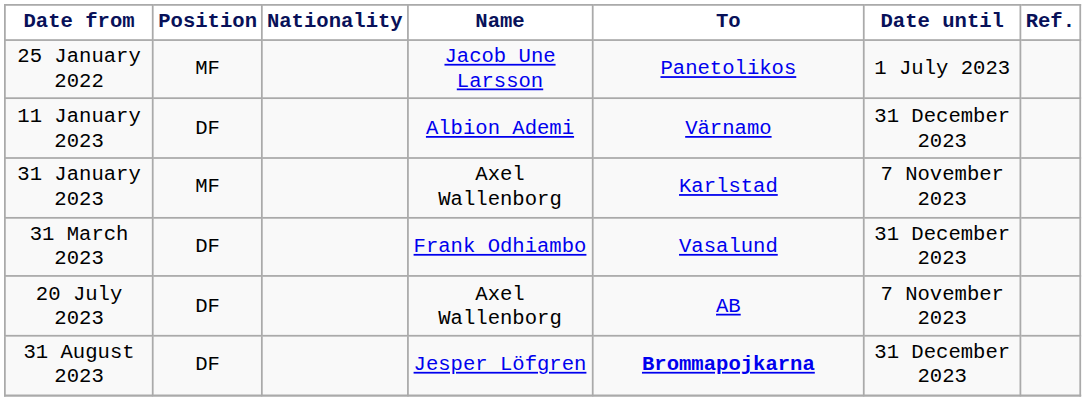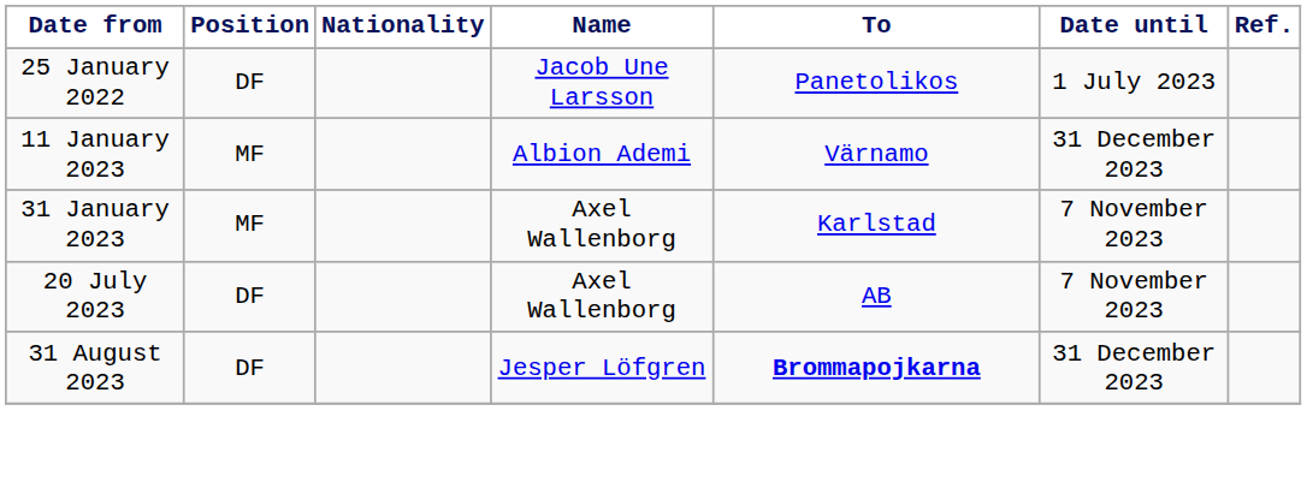 <table class="wikitable" style="text-align:center; font-size:90%; ">
 <tr>
 <th style="background:#FFFFFF; color:#081159; width:120px;">Date from</th>
 <th style="background:#FFFFFF; color:#081159; width:50px;">Position</th>
 <th style="background:#FFFFFF; color:#081159; width:50px;">Nationality</th>
 <th style="background:#FFFFFF; color:#081159; width:140px;">Name</th>
 <th style="background:#FFFFFF; color:#081159; width:220px;">To</th>
 <th style="background:#FFFFFF; color:#081159; width:120px;">Date until</th>
 <th style="background:#FFFFFF; color:#081159; width:30px;">Ref.</th>
 </tr>
 <tr>
 <td>25 January 2022</td>
-<td>MF</td>
+<td>DF</td>
 <td></td>
 <td><a href='#'>Jacob Une Larsson</a></td>
 <td> <a href='#'>Panetolikos</a></td>
 <td>1 July 2023</td>
 <td></td>
 </tr>
 <tr>
 <td>11 January 2023</td>
-<td>DF</td>
+<td>MF</td>
 <td></td>
 <td><a href='#'>Albion Ademi</a></td>
 <td> <a href='#'>Värnamo</a></td>
 <td>31 December 2023</td>
 <td></td>
 </tr>
 <tr>
 <td>31 January 2023</td>
 <td>MF</td>
 <td></td>
 <td>Axel Wallenborg</td>
 <td> <a href='#'>Karlstad</a></td>
 <td>7 November 2023</td>
-<td></td>
-</tr>
-<tr>
-<td>31 March 2023</td>
-<td>DF</td>
-<td></td>
-<td><a href='#'>Frank Odhiambo</a></td>
-<td> <a href='#'>Vasalund</a></td>
-<td>31 December 2023</td>
 <td></td>
 </tr>
 <tr>
 <td>20 July 2023</td>
 <td>DF</td>
 <td></td>
 <td>Axel Wallenborg</td>
 <td> <a href='#'>AB</a></td>
 <td>7 November 2023</td>
 <td></td>
 </tr>
 <tr>
 <td>31 August 2023</td>
 <td>DF</td>
 <td></td>
 <td><a href='#'>Jesper Löfgren</a></td>
 <td><strong> <a href='#'>Brommapojkarna</a></strong></td>
 <td>31 December 2023</td>
 <td></td>
 </tr>
 <tr>
 </tr>
 </table>
